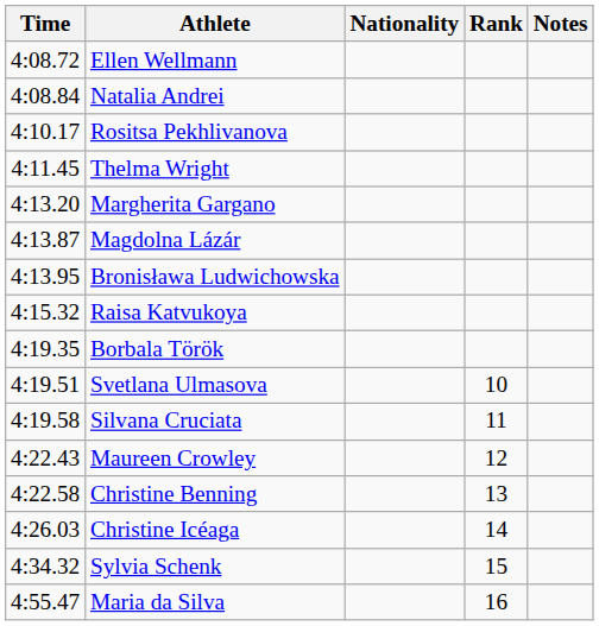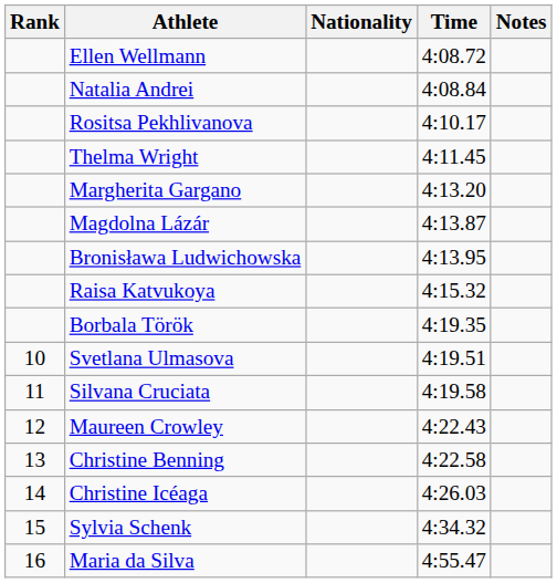 <table class="wikitable sortable" style="text-align:center">
 <tr>
-<th>Time</th>
+<th>Rank</th>
 <th>Athlete</th>
 <th>Nationality</th>
-<th>Rank</th>
+<th>Time</th>
 <th>Notes</th>
 </tr>
 <tr>
-<td>4:08.72</td>
+<td></td>
 <td align=left><a href='#'>Ellen Wellmann</a></td>
 <td align=left></td>
-<td></td>
+<td>4:08.72</td>
 <td></td>
 </tr>
 <tr>
-<td>4:08.84</td>
+<td></td>
 <td align=left><a href='#'>Natalia Andrei</a></td>
 <td align=left></td>
-<td></td>
+<td>4:08.84</td>
 <td></td>
 </tr>
 <tr>
-<td>4:10.17</td>
+<td></td>
 <td align=left><a href='#'>Rositsa Pekhlivanova</a></td>
 <td align=left></td>
-<td></td>
+<td>4:10.17</td>
 <td></td>
 </tr>
 <tr>
-<td>4:11.45</td>
+<td></td>
 <td align=left><a href='#'>Thelma Wright</a></td>
 <td align=left></td>
-<td></td>
+<td>4:11.45</td>
 <td></td>
 </tr>
 <tr>
-<td>4:13.20</td>
+<td></td>
 <td align=left><a href='#'>Margherita Gargano</a></td>
 <td align=left></td>
-<td></td>
+<td>4:13.20</td>
 <td></td>
 </tr>
 <tr>
-<td>4:13.87</td>
+<td></td>
 <td align=left><a href='#'>Magdolna Lázár</a></td>
 <td align=left></td>
-<td></td>
+<td>4:13.87</td>
 <td></td>
 </tr>
 <tr>
-<td>4:13.95</td>
+<td></td>
 <td align=left><a href='#'>Bronisława Ludwichowska</a></td>
 <td align=left></td>
-<td></td>
+<td>4:13.95</td>
 <td></td>
 </tr>
 <tr>
-<td>4:15.32</td>
+<td></td>
 <td align=left><a href='#'>Raisa Katvukoya</a></td>
 <td align=left></td>
-<td></td>
+<td>4:15.32</td>
 <td></td>
 </tr>
 <tr>
-<td>4:19.35</td>
+<td></td>
 <td align=left><a href='#'>Borbala Török</a></td>
 <td align=left></td>
-<td></td>
+<td>4:19.35</td>
 <td></td>
 </tr>
 <tr>
-<td>4:19.51</td>
+<td>10</td>
 <td align=left><a href='#'>Svetlana Ulmasova</a></td>
 <td align=left></td>
-<td>10</td>
+<td>4:19.51</td>
 <td></td>
 </tr>
 <tr>
-<td>4:19.58</td>
+<td>11</td>
 <td align=left><a href='#'>Silvana Cruciata</a></td>
 <td align=left></td>
-<td>11</td>
+<td>4:19.58</td>
 <td></td>
 </tr>
 <tr>
-<td>4:22.43</td>
+<td>12</td>
 <td align=left><a href='#'>Maureen Crowley</a></td>
 <td align=left></td>
-<td>12</td>
+<td>4:22.43</td>
 <td></td>
 </tr>
 <tr>
-<td>4:22.58</td>
+<td>13</td>
 <td align=left><a href='#'>Christine Benning</a></td>
 <td align=left></td>
-<td>13</td>
+<td>4:22.58</td>
 <td></td>
 </tr>
 <tr>
-<td>4:26.03</td>
+<td>14</td>
 <td align=left><a href='#'>Christine Icéaga</a></td>
 <td align=left></td>
-<td>14</td>
+<td>4:26.03</td>
 <td></td>
 </tr>
 <tr>
-<td>4:34.32</td>
+<td>15</td>
 <td align=left><a href='#'>Sylvia Schenk</a></td>
 <td align=left></td>
-<td>15</td>
+<td>4:34.32</td>
 <td></td>
 </tr>
 <tr>
-<td>4:55.47</td>
+<td>16</td>
 <td align=left><a href='#'>Maria da Silva</a></td>
 <td align=left></td>
-<td>16</td>
+<td>4:55.47</td>
 <td></td>
 </tr>
 </table>
